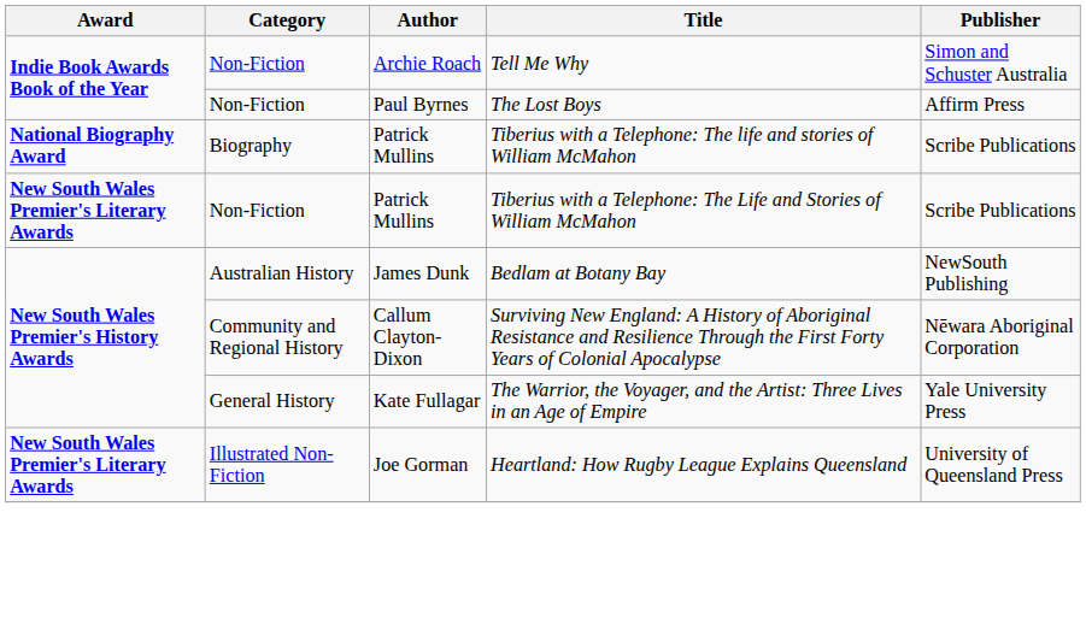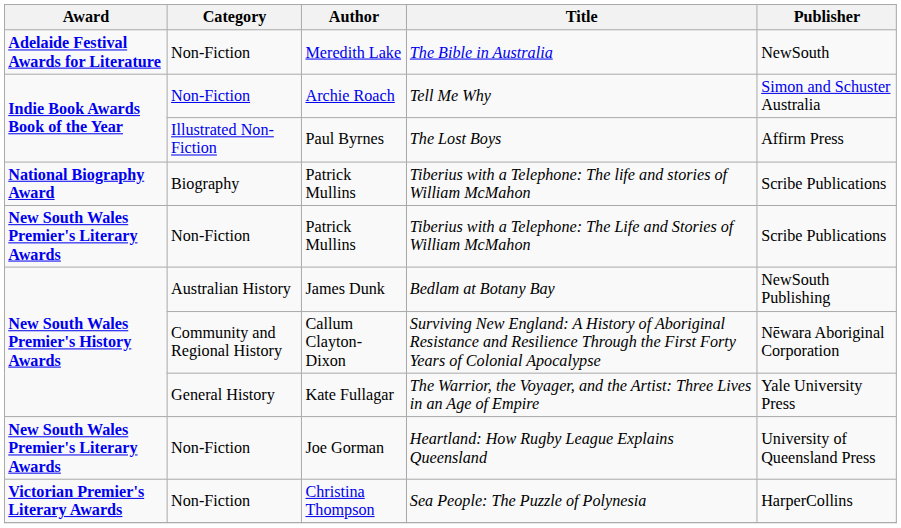 <table class="wikitable" width=100%>
 <tr>
 <th>Award</th>
 <th>Category</th>
 <th>Author</th>
 <th>Title</th>
 <th>Publisher</th>
 </tr>
 <tr>
+<td><strong><a href='#'>Adelaide Festival Awards for Literature</a></strong></td>
+<td>Non-Fiction</td>
+<td><a href='#'>Meredith Lake</a></td>
+<td><em><a href='#'>The Bible in Australia</a></em></td>
+<td>NewSouth</td>
+</tr>
+<tr>
 <td rowspan=2><strong><a href='#'>Indie Book Awards Book of the Year</a></strong></td>
 <td><a href='#'>Non-Fiction</a></td>
 <td><a href='#'>Archie Roach</a></td>
 <td><em>Tell Me Why</em></td>
 <td><a href='#'>Simon and Schuster</a> Australia</td>
 </tr>
 <tr>
-<td>Non-Fiction</td>
+<td><a href='#'>Illustrated Non-Fiction</a></td>
 <td>Paul Byrnes</td>
 <td><em>The Lost Boys</em></td>
 <td>Affirm Press</td>
 </tr>
 <tr>
 <td><strong><a href='#'>National Biography Award</a></strong></td>
 <td>Biography</td>
 <td>Patrick Mullins</td>
 <td><em>Tiberius with a Telephone: The life and stories of William McMahon</em></td>
 <td>Scribe Publications</td>
 </tr>
 <tr>
 <td><strong><a href='#'>New South Wales Premier's Literary Awards</a></strong></td>
 <td>Non-Fiction</td>
 <td>Patrick Mullins</td>
 <td><em>Tiberius with a Telephone: The Life and Stories of William McMahon</em></td>
 <td>Scribe Publications</td>
 </tr>
 <tr>
 <td rowspan=3><strong><a href='#'>New South Wales Premier's History Awards</a></strong></td>
 <td>Australian History</td>
 <td>James Dunk</td>
 <td><em>Bedlam at Botany Bay</em></td>
 <td>NewSouth Publishing<strong></strong></td>
 </tr>
 <tr>
 <td>Community and Regional History</td>
 <td>Callum Clayton-Dixon</td>
 <td><em>Surviving New England: A History of Aboriginal Resistance and Resilience Through the First Forty Years of Colonial Apocalypse</em></td>
 <td>Nēwara Aboriginal Corporation</td>
 </tr>
 <tr>
 <td>General History</td>
 <td>Kate Fullagar</td>
 <td><em>The Warrior, the Voyager, and the Artist: Three Lives in an Age of Empire</em></td>
 <td>Yale University Press</td>
 </tr>
 <tr>
 <td><strong><a href='#'>New South Wales Premier's Literary Awards</a></strong></td>
-<td><a href='#'>Illustrated Non-Fiction</a></td>
+<td>Non-Fiction</td>
 <td>Joe Gorman</td>
 <td><em>Heartland: How Rugby League Explains Queensland</em></td>
 <td>University of Queensland Press</td>
 </tr>
 <tr>
+<td><strong><a href='#'>Victorian Premier's Literary Awards</a></strong></td>
+<td>Non-Fiction</td>
+<td><a href='#'>Christina Thompson</a></td>
+<td><em>Sea People: The Puzzle of Polynesia</em></td>
+<td>HarperCollins</td>
+</tr>
+<tr>
 </tr>
 </table>
